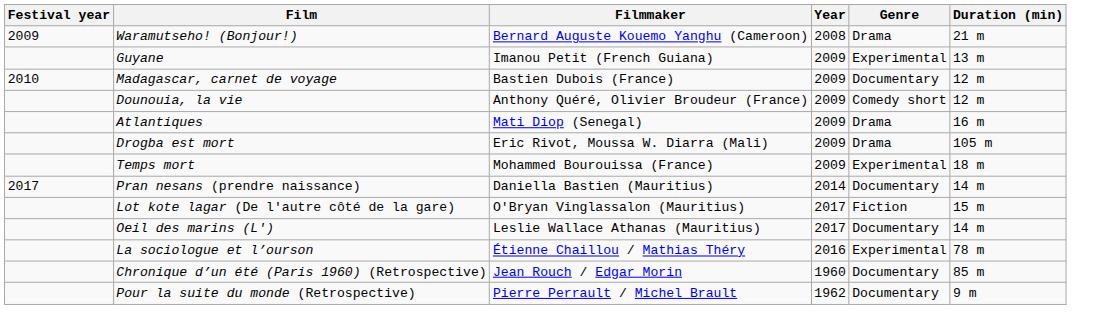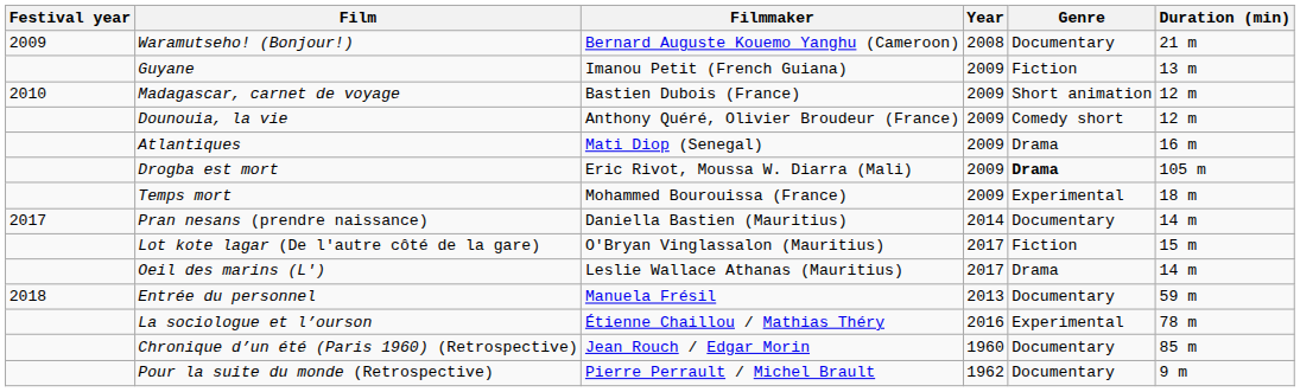 <table class="wikitable">
 <tr>
 <th>Festival year</th>
 <th>Film</th>
 <th>Filmmaker</th>
 <th>Year</th>
 <th>Genre</th>
 <th>Duration (min)</th>
 </tr>
 <tr>
 <td>2009</td>
 <td><em>Waramutseho! (Bonjour!)</em></td>
 <td><a href='#'>Bernard Auguste Kouemo Yanghu</a> (Cameroon)</td>
 <td>2008</td>
-<td>Drama</td>
+<td>Documentary</td>
 <td>21 m</td>
 </tr>
 <tr>
 <td></td>
 <td><em>Guyane</em></td>
 <td>Imanou Petit (French Guiana)</td>
 <td>2009</td>
-<td>Experimental</td>
+<td>Fiction</td>
 <td>13 m</td>
 </tr>
 <tr>
 <td>2010</td>
 <td><em>Madagascar, carnet de voyage</em></td>
 <td>Bastien Dubois (France)</td>
 <td>2009</td>
-<td>Documentary</td>
+<td>Short animation</td>
 <td>12 m</td>
 </tr>
 <tr>
 <td></td>
 <td><em>Dounouia, la vie</em></td>
 <td>Anthony Quéré, Olivier Broudeur (France)</td>
 <td>2009</td>
 <td>Comedy short</td>
 <td>12 m</td>
 </tr>
 <tr>
 <td></td>
 <td><em>Atlantiques</em></td>
 <td><a href='#'>Mati Diop</a> (Senegal)</td>
 <td>2009</td>
 <td>Drama</td>
 <td>16 m</td>
 </tr>
 <tr>
 <td></td>
 <td><em>Drogba est mort</em></td>
 <td>Eric Rivot, Moussa W. Diarra (Mali)</td>
 <td>2009</td>
-<td>Drama</td>
+<td><strong>Drama</strong></td>
 <td>105 m</td>
 </tr>
 <tr>
 <td></td>
 <td><em>Temps mort</em></td>
 <td>Mohammed Bourouissa (France)</td>
 <td>2009</td>
 <td>Experimental</td>
 <td>18 m</td>
 </tr>
 <tr>
 <td>2017</td>
 <td><em>Pran nesans</em> (prendre naissance)</td>
 <td>Daniella Bastien (Mauritius)</td>
 <td>2014</td>
 <td>Documentary</td>
 <td>14 m</td>
 </tr>
 <tr>
 <td></td>
 <td><em>Lot kote lagar</em> (De l'autre côté de la gare)</td>
 <td>O'Bryan Vinglassalon (Mauritius)</td>
 <td>2017</td>
 <td>Fiction</td>
 <td>15 m</td>
 </tr>
 <tr>
 <td></td>
 <td><em>Oeil des marins (L')</em></td>
 <td>Leslie Wallace Athanas (Mauritius)</td>
 <td>2017</td>
+<td>Drama</td>
+<td>14 m</td>
+</tr>
+<tr>
+<td>2018</td>
+<td><em>Entrée du personnel</em></td>
+<td><a href='#'>Manuela Frésil</a></td>
+<td>2013</td>
 <td>Documentary</td>
-<td>14 m</td>
+<td>59 m</td>
 </tr>
 <tr>
 <td></td>
 <td><em>La sociologue et l’ourson</em></td>
 <td><a href='#'>Étienne Chaillou</a> / <a href='#'>Mathias Théry</a></td>
 <td>2016</td>
 <td>Experimental</td>
 <td>78 m</td>
 </tr>
 <tr>
 <td></td>
 <td><em>Chronique d’un été (Paris 1960)</em> (Retrospective)</td>
 <td><a href='#'>Jean Rouch</a> / <a href='#'>Edgar Morin</a></td>
 <td>1960</td>
 <td>Documentary</td>
 <td>85 m</td>
 </tr>
 <tr>
 <td></td>
 <td><em>Pour la suite du monde</em> (Retrospective)</td>
 <td><a href='#'>Pierre Perrault</a> / <a href='#'>Michel Brault</a></td>
 <td>1962</td>
 <td>Documentary</td>
 <td>9 m</td>
 </tr>
 </table>
